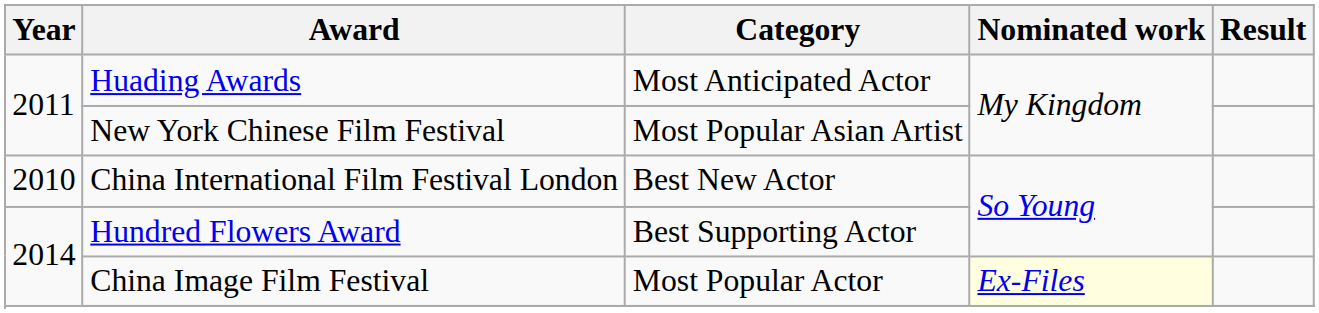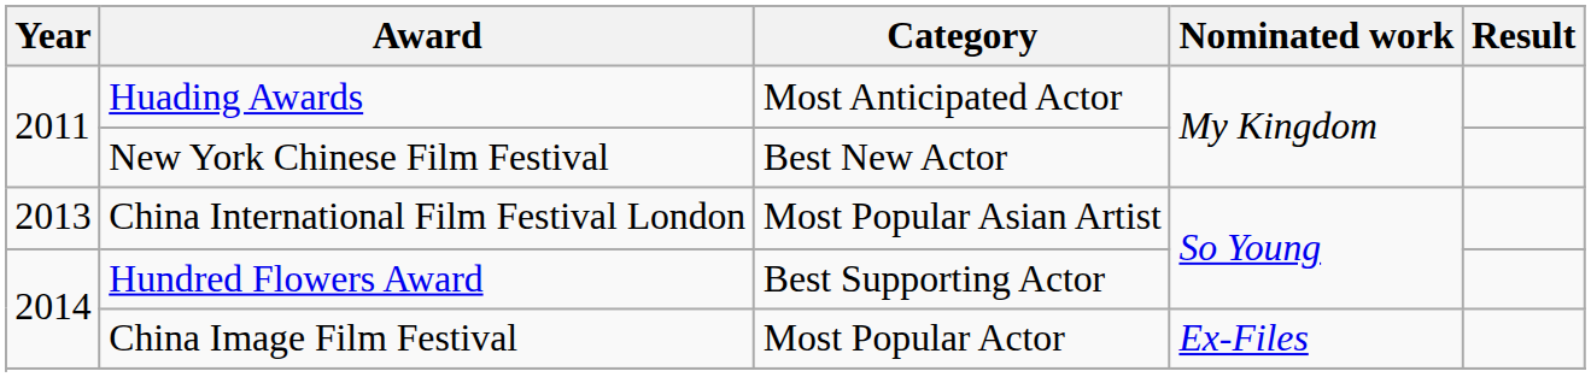 <table class="wikitable">
 <tr>
 <th>Year</th>
 <th>Award</th>
 <th>Category</th>
 <th>Nominated work</th>
 <th>Result</th>
 </tr>
 <tr>
 <td rowspan=2>2011</td>
 <td><a href='#'>Huading Awards</a></td>
 <td>Most Anticipated Actor</td>
 <td rowspan=2><em>My Kingdom</em></td>
 <td></td>
 </tr>
 <tr>
 <td>New York Chinese Film Festival</td>
-<td>Most Popular Asian Artist</td>
+<td>Best New Actor</td>
 <td></td>
 </tr>
 <tr>
-<td>2010</td>
+<td>2013</td>
 <td>China International Film Festival London</td>
-<td>Best New Actor</td>
+<td>Most Popular Asian Artist</td>
 <td rowspan=2><em><a href='#'>So Young</a></em></td>
 <td></td>
 </tr>
 <tr>
 <td rowspan=3>2014</td>
 <td><a href='#'>Hundred Flowers Award</a></td>
 <td>Best Supporting Actor</td>
 <td></td>
 </tr>
 <tr>
 <td>China Image Film Festival</td>
 <td>Most Popular Actor</td>
-<td style="background: lightyellow;"><em><a href='#'>Ex-Files</a></em></td>
+<td><em><a href='#'>Ex-Files</a></em></td>
 <td></td>
 </tr>
 <tr>
 </tr>
 </table>
